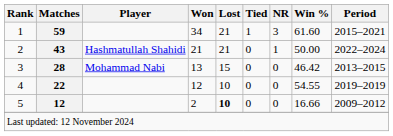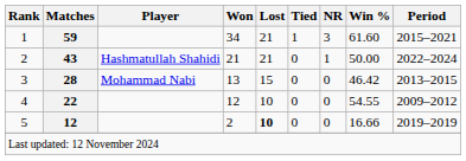 <table class="wikitable plainrowheaders sortable">
 <tr>
 <th scope=col>Rank</th>
 <th scope=col>Matches</th>
 <th scope=col>Player</th>
 <th>Won</th>
 <th>Lost</th>
 <th>Tied</th>
 <th>NR</th>
 <th>Win %</th>
 <th>Period</th>
 </tr>
 <tr>
 <td align=center>1</td>
 <th>59</th>
 <td></td>
 <td>34</td>
 <td>21</td>
 <td>1</td>
 <td>3</td>
 <td>61.60</td>
 <td>2015–2021</td>
 </tr>
 <tr>
 <td align="center">2</td>
 <th>43</th>
 <td><a href='#'>Hashmatullah Shahidi</a></td>
 <td>21</td>
 <td>21</td>
 <td>0</td>
 <td>1</td>
 <td>50.00</td>
 <td>2022–2024</td>
 </tr>
 <tr>
 <td align=center>3</td>
 <th>28</th>
 <td><a href='#'>Mohammad Nabi</a></td>
 <td>13</td>
 <td>15</td>
 <td>0</td>
 <td>0</td>
 <td>46.42</td>
 <td>2013–2015</td>
 </tr>
 <tr>
 <td align=center>4</td>
 <th>22</th>
 <td></td>
 <td>12</td>
 <td>10</td>
 <td>0</td>
 <td>0</td>
 <td>54.55</td>
-<td>2019–2019</td>
+<td>2009–2012</td>
 </tr>
 <tr>
 <td align="center">5</td>
 <th>12</th>
 <td></td>
 <td>2</td>
 <td><strong>10</strong></td>
 <td>0</td>
 <td>0</td>
 <td>16.66</td>
-<td>2009–2012</td>
+<td>2019–2019</td>
 </tr>
 <tr>
 </tr>
 <tr class=sortbottom>
 <td colspan=9><small>Last updated: 12 November 2024</small></td>
 </tr>
 </table>
